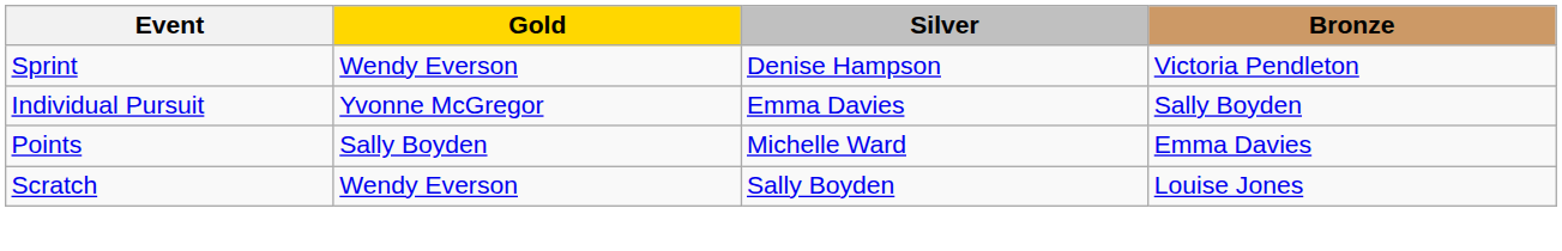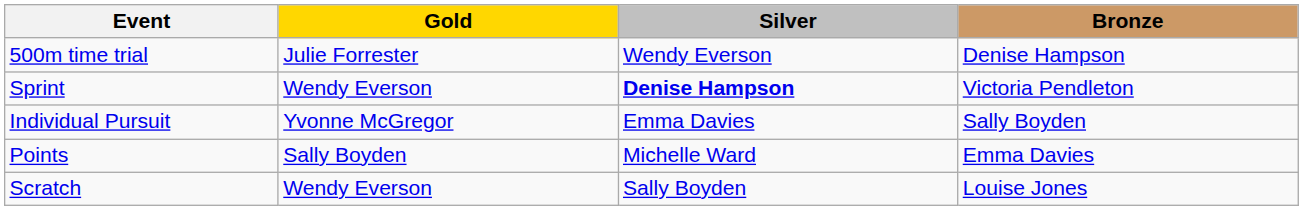 <table class="wikitable" style="font-size: 100%">
 <tr>
 <th width=200>Event</th>
 <th width=250 style="background-color: gold;">Gold</th>
 <th width=250 style="background-color: silver;">Silver</th>
 <th width=250 style="background-color: #cc9966;">Bronze</th>
 </tr>
 <tr>
+<td><a href='#'>500m time trial</a></td>
+<td><a href='#'>Julie Forrester</a></td>
+<td><a href='#'>Wendy Everson</a></td>
+<td><a href='#'>Denise Hampson</a></td>
+</tr>
+<tr>
 <td><a href='#'>Sprint</a></td>
 <td><a href='#'>Wendy Everson</a></td>
-<td><a href='#'>Denise Hampson</a></td>
+<td><strong><a href='#'>Denise Hampson</a></strong></td>
 <td><a href='#'>Victoria Pendleton</a></td>
 </tr>
 <tr>
 <td><a href='#'>Individual Pursuit</a></td>
 <td><a href='#'>Yvonne McGregor</a></td>
 <td><a href='#'>Emma Davies</a></td>
 <td><a href='#'>Sally Boyden</a></td>
 </tr>
 <tr>
 <td><a href='#'>Points</a></td>
 <td><a href='#'>Sally Boyden</a></td>
 <td><a href='#'>Michelle Ward</a></td>
 <td><a href='#'>Emma Davies</a></td>
 </tr>
 <tr>
 <td><a href='#'>Scratch</a></td>
 <td><a href='#'>Wendy Everson</a></td>
 <td><a href='#'>Sally Boyden</a></td>
 <td><a href='#'>Louise Jones</a></td>
 </tr>
 </table>
